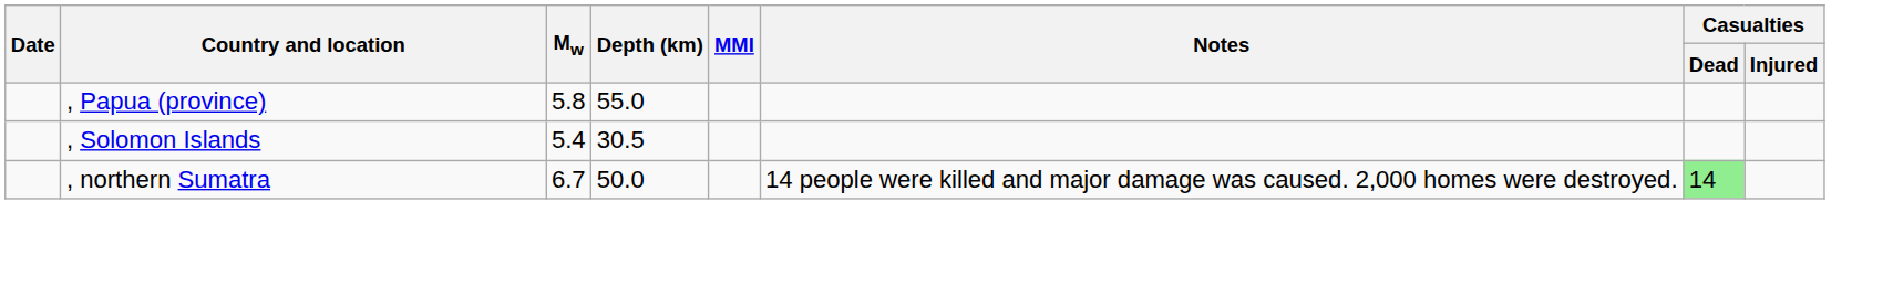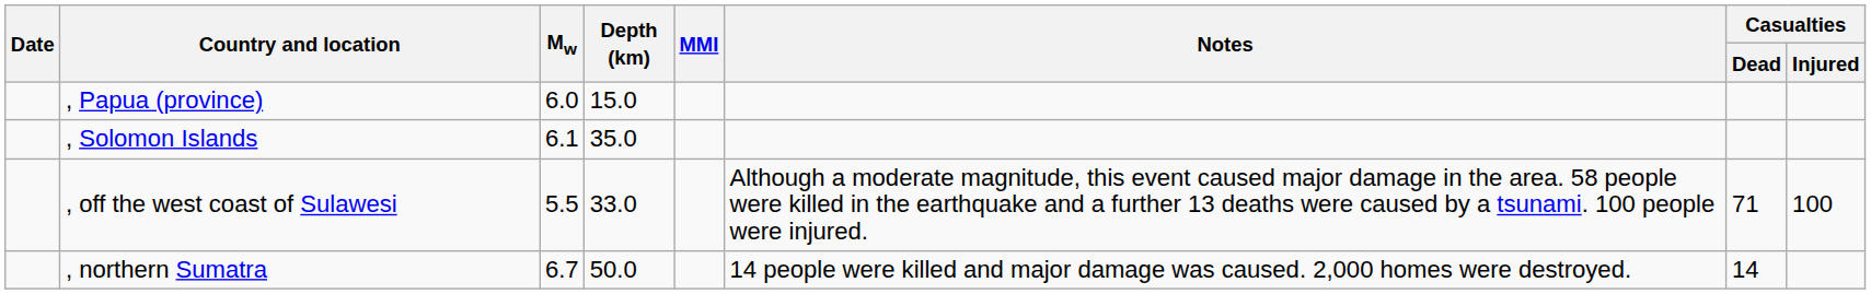 <table class="wikitable sortable sort-under" style="border:1px black; margin-left:1em;">
 <tr>
 <th rowspan="2"><small>Date</small></th>
 <th rowspan="2" style="width: 310px"><small>Country and location</small></th>
 <th rowspan="2"><small>M<sub>w</sub></small></th>
 <th rowspan="2"><small>Depth (km)</small></th>
 <th rowspan="2"><small><a href='#'>MMI</a></small></th>
 <th rowspan="2" class="unsortable"><small>Notes</small></th>
 <th colspan="2"><small>Casualties</small></th>
 </tr>
 <tr>
 <th><small>Dead</small></th>
 <th><small>Injured</small></th>
 </tr>
 <tr>
 <td></td>
 <td>, <a href='#'>Papua (province)</a></td>
-<td>5.8</td>
-<td>55.0</td>
+<td>6.0</td>
+<td>15.0</td>
 <td></td>
 <td></td>
 <td></td>
 <td></td>
 </tr>
 <tr>
 <td></td>
 <td>, <a href='#'>Solomon Islands</a></td>
-<td>5.4</td>
-<td>30.5</td>
+<td>6.1</td>
+<td>35.0</td>
 <td></td>
 <td></td>
 <td></td>
 <td></td>
+</tr>
+<tr>
+<td></td>
+<td>, off the west coast of <a href='#'>Sulawesi</a></td>
+<td>5.5</td>
+<td>33.0</td>
+<td></td>
+<td>Although a moderate magnitude, this event caused major damage in the area. 58 people were killed in the earthquake and a further 13 deaths were caused by a <a href='#'>tsunami</a>. 100 people were injured.</td>
+<td>71</td>
+<td>100</td>
 </tr>
 <tr>
 <td></td>
 <td>, northern <a href='#'>Sumatra</a></td>
 <td>6.7</td>
 <td>50.0</td>
 <td></td>
 <td>14 people were killed and major damage was caused. 2,000 homes were destroyed.</td>
-<td style="background: lightgreen;">14</td>
+<td>14</td>
 <td></td>
 </tr>
 </table>
